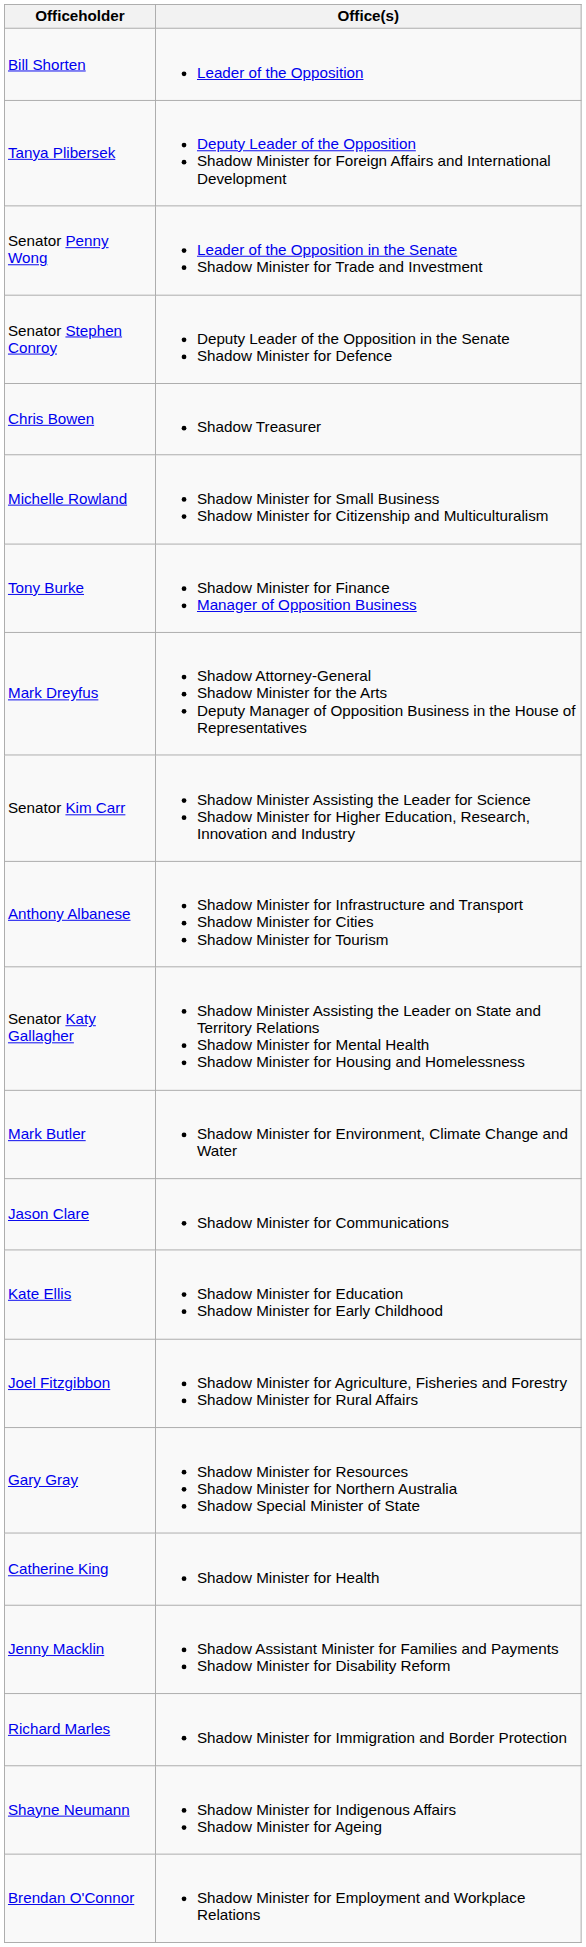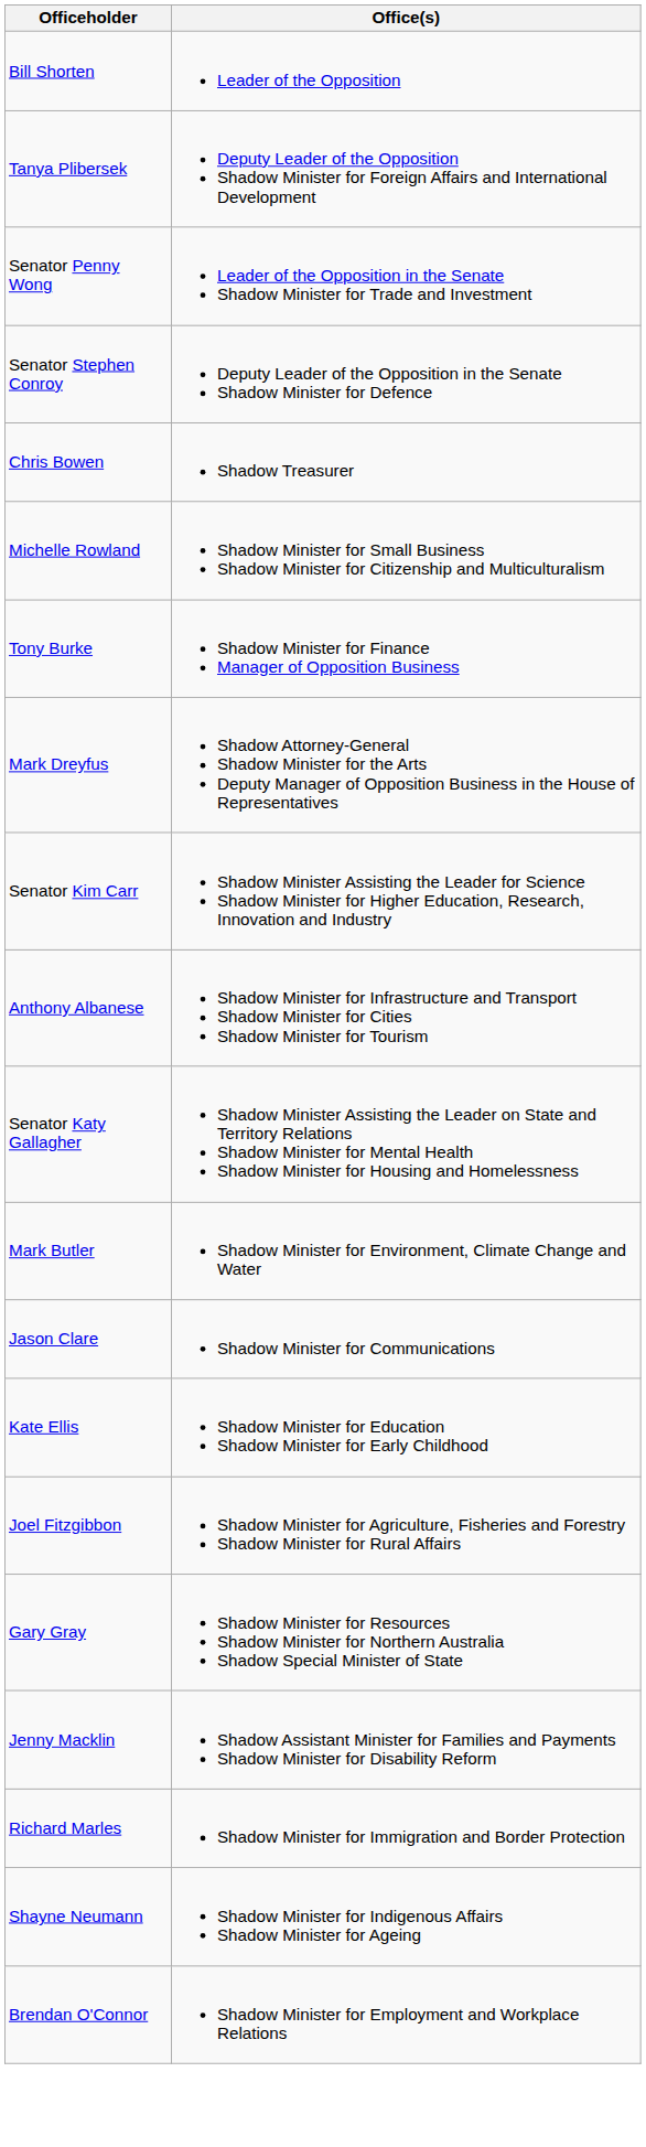 <table class="wikitable">
 <tr>
 <th>Officeholder</th>
 <th>Office(s)</th>
 </tr>
 <tr>
 <td><a href='#'>Bill Shorten</a> </td>
 <td><br><ul><li><a href='#'>Leader of the Opposition</a></li></ul></td>
 </tr>
 <tr>
 <td><a href='#'>Tanya Plibersek</a> </td>
 <td><br><ul><li><a href='#'>Deputy Leader of the Opposition</a></li><li>Shadow Minister for Foreign Affairs and International Development</li></ul></td>
 </tr>
 <tr>
 <td>Senator <a href='#'>Penny Wong</a></td>
 <td><br><ul><li><a href='#'>Leader of the Opposition in the Senate</a></li><li>Shadow Minister for Trade and Investment</li></ul></td>
 </tr>
 <tr>
 <td>Senator <a href='#'>Stephen Conroy</a></td>
 <td><br><ul><li>Deputy Leader of the Opposition in the Senate</li><li>Shadow Minister for Defence</li></ul></td>
 </tr>
 <tr>
 <td><a href='#'>Chris Bowen</a> </td>
 <td><br><ul><li>Shadow Treasurer</li></ul></td>
 </tr>
 <tr>
 <td><a href='#'>Michelle Rowland</a> </td>
 <td><br><ul><li>Shadow Minister for Small Business</li><li>Shadow Minister for Citizenship and Multiculturalism</li></ul></td>
 </tr>
 <tr>
 <td><a href='#'>Tony Burke</a> </td>
 <td><br><ul><li>Shadow Minister for Finance</li><li><a href='#'>Manager of Opposition Business</a></li></ul></td>
 </tr>
 <tr>
 <td><a href='#'>Mark Dreyfus</a> </td>
 <td><br><ul><li>Shadow Attorney-General</li><li>Shadow Minister for the Arts</li><li>Deputy Manager of Opposition Business in the House of Representatives</li></ul></td>
 </tr>
 <tr>
 <td>Senator <a href='#'>Kim Carr</a></td>
 <td><br><ul><li>Shadow Minister Assisting the Leader for Science</li><li>Shadow Minister for Higher Education, Research, Innovation and Industry</li></ul></td>
 </tr>
 <tr>
 <td><a href='#'>Anthony Albanese</a> </td>
 <td><br><ul><li>Shadow Minister for Infrastructure and Transport</li><li>Shadow Minister for Cities</li><li>Shadow Minister for Tourism</li></ul></td>
 </tr>
 <tr>
 <td>Senator <a href='#'>Katy Gallagher</a></td>
 <td><br><ul><li>Shadow Minister Assisting the Leader on State and Territory Relations</li><li>Shadow Minister for Mental Health</li><li>Shadow Minister for Housing and Homelessness</li></ul></td>
 </tr>
 <tr>
 <td><a href='#'>Mark Butler</a> </td>
 <td><br><ul><li>Shadow Minister for Environment, Climate Change and Water</li></ul></td>
 </tr>
 <tr>
 <td><a href='#'>Jason Clare</a> </td>
 <td><br><ul><li>Shadow Minister for Communications</li></ul></td>
 </tr>
 <tr>
 <td><a href='#'>Kate Ellis</a> </td>
 <td><br><ul><li>Shadow Minister for Education</li><li>Shadow Minister for Early Childhood</li></ul></td>
 </tr>
 <tr>
 <td><a href='#'>Joel Fitzgibbon</a> </td>
 <td><br><ul><li>Shadow Minister for Agriculture, Fisheries and Forestry</li><li>Shadow Minister for Rural Affairs</li></ul></td>
 </tr>
 <tr>
 <td><a href='#'>Gary Gray</a> </td>
 <td><br><ul><li>Shadow Minister for Resources</li><li>Shadow Minister for Northern Australia</li><li>Shadow Special Minister of State</li></ul></td>
 </tr>
 <tr>
-<td><a href='#'>Catherine King</a> </td>
-<td><br><ul><li>Shadow Minister for Health</li></ul></td>
-</tr>
-<tr>
 <td><a href='#'>Jenny Macklin</a> </td>
 <td><br><ul><li>Shadow Assistant Minister for Families and Payments</li><li>Shadow Minister for Disability Reform</li></ul></td>
 </tr>
 <tr>
 <td><a href='#'>Richard Marles</a> </td>
 <td><br><ul><li>Shadow Minister for Immigration and Border Protection</li></ul></td>
 </tr>
 <tr>
 <td><a href='#'>Shayne Neumann</a> </td>
 <td><br><ul><li>Shadow Minister for Indigenous Affairs</li><li>Shadow Minister for Ageing</li></ul></td>
 </tr>
 <tr>
 <td><a href='#'>Brendan O'Connor</a> </td>
 <td><br><ul><li>Shadow Minister for Employment and Workplace Relations</li></ul></td>
 </tr>
 </table>
